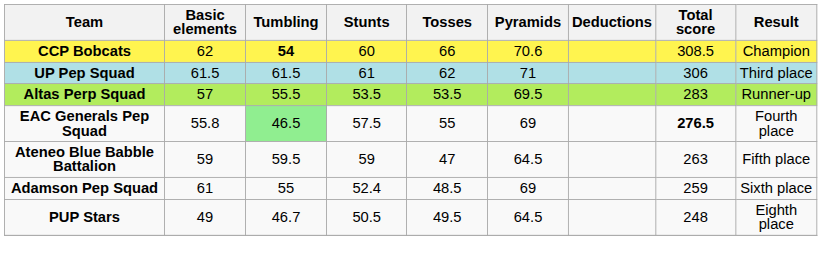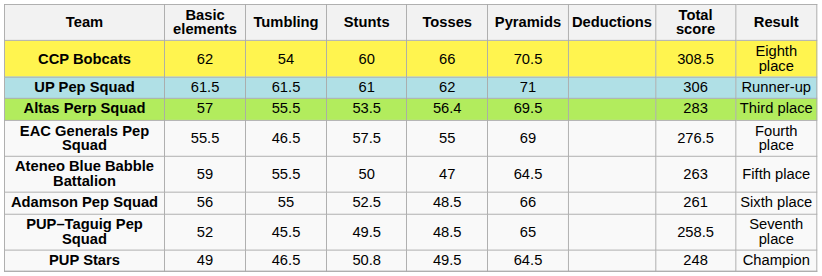 <table class="wikitable" style="text-align:center; font-size:100%; line-height:16px; width:100%;">
 <tr>
 <th style="width:20%;">Team</th>
 <th style="width:10%;">Basic elements</th>
 <th style="width:10%;">Tumbling</th>
 <th style="width:10%;">Stunts</th>
 <th style="width:10%;">Tosses</th>
 <th style="width:10%;">Pyramids</th>
 <th style="width:10%;">Deductions</th>
 <th style="width:10%;">Total score</th>
 <th style="width:10%;">Result</th>
 </tr>
 <tr style="background:#FFF44F;">
 <th style="background:#FFF44F;">CCP Bobcats</th>
 <td>62</td>
-<td><strong>54</strong></td>
+<td>54</td>
 <td>60</td>
 <td>66</td>
-<td>70.6</td>
+<td>70.5</td>
 <td></td>
 <td>308.5</td>
-<td>Champion</td>
+<td>Eighth place</td>
 </tr>
 <tr style="background:#B0E0E6;">
 <th style="background:#B0E0E6;">UP Pep Squad</th>
 <td>61.5</td>
 <td>61.5</td>
 <td>61</td>
 <td>62</td>
 <td>71</td>
 <td></td>
 <td>306</td>
-<td>Third place</td>
+<td>Runner-up</td>
 </tr>
 <tr style="background:#B2EC5D;">
 <th style="background:#B2EC5D;">Altas Perp Squad</th>
 <td>57</td>
 <td>55.5</td>
 <td>53.5</td>
-<td>53.5</td>
+<td>56.4</td>
 <td>69.5</td>
 <td></td>
 <td>283</td>
-<td>Runner-up</td>
+<td>Third place</td>
 </tr>
 <tr>
 <td><strong>EAC Generals Pep Squad</strong></td>
-<td>55.8</td>
-<td style="background: lightgreen;">46.5</td>
+<td>55.5</td>
+<td>46.5</td>
 <td>57.5</td>
 <td>55</td>
 <td>69</td>
 <td></td>
-<td><strong>276.5</strong></td>
+<td>276.5</td>
 <td>Fourth place</td>
 </tr>
 <tr>
 <td><strong>Ateneo Blue Babble Battalion</strong></td>
 <td>59</td>
-<td>59.5</td>
-<td>59</td>
+<td>55.5</td>
+<td>50</td>
 <td>47</td>
 <td>64.5</td>
 <td></td>
 <td>263</td>
 <td>Fifth place</td>
 </tr>
 <tr>
 <td><strong>Adamson Pep Squad</strong></td>
-<td>61</td>
+<td>56</td>
 <td>55</td>
-<td>52.4</td>
+<td>52.5</td>
 <td>48.5</td>
-<td>69</td>
+<td>66</td>
 <td></td>
-<td>259</td>
+<td>261</td>
 <td>Sixth place</td>
+</tr>
+<tr>
+<td><strong>PUP–Taguig Pep Squad</strong></td>
+<td>52</td>
+<td>45.5</td>
+<td>49.5</td>
+<td>48.5</td>
+<td>65</td>
+<td></td>
+<td>258.5</td>
+<td>Seventh place</td>
 </tr>
 <tr>
 <td><strong>PUP Stars</strong></td>
 <td>49</td>
-<td>46.7</td>
-<td>50.5</td>
+<td>46.5</td>
+<td>50.8</td>
 <td>49.5</td>
 <td>64.5</td>
 <td></td>
 <td>248</td>
-<td>Eighth place</td>
+<td>Champion</td>
 </tr>
 <tr>
 </tr>
 </table>
